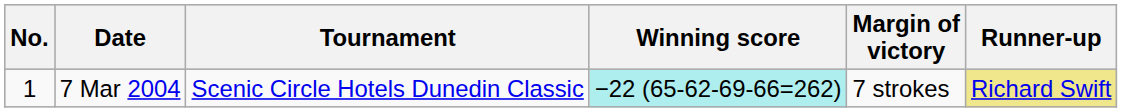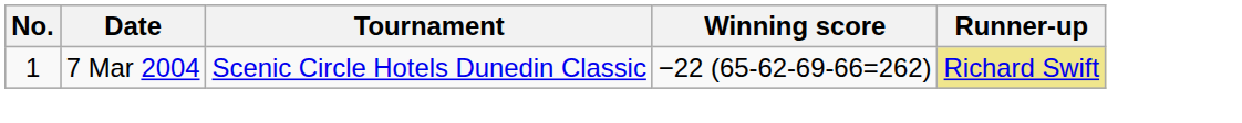 <table class="wikitable" style="font-size:95%;">
 <tr>
 <th>No.</th>
 <th>Date</th>
 <th>Tournament</th>
 <th>Winning score</th>
-<th>Margin of<br>victory</th>
 <th>Runner-up</th>
 </tr>
 <tr>
 <td align=center>1</td>
 <td align=right>7 Mar <a href='#'>2004</a></td>
 <td><a href='#'>Scenic Circle Hotels Dunedin Classic</a></td>
-<td style="background: paleturquoise;">−22 (65-62-69-66=262)</td>
-<td>7 strokes</td>
+<td>−22 (65-62-69-66=262)</td>
 <td style="background: khaki;"> <a href='#'>Richard Swift</a></td>
 </tr>
 </table>
